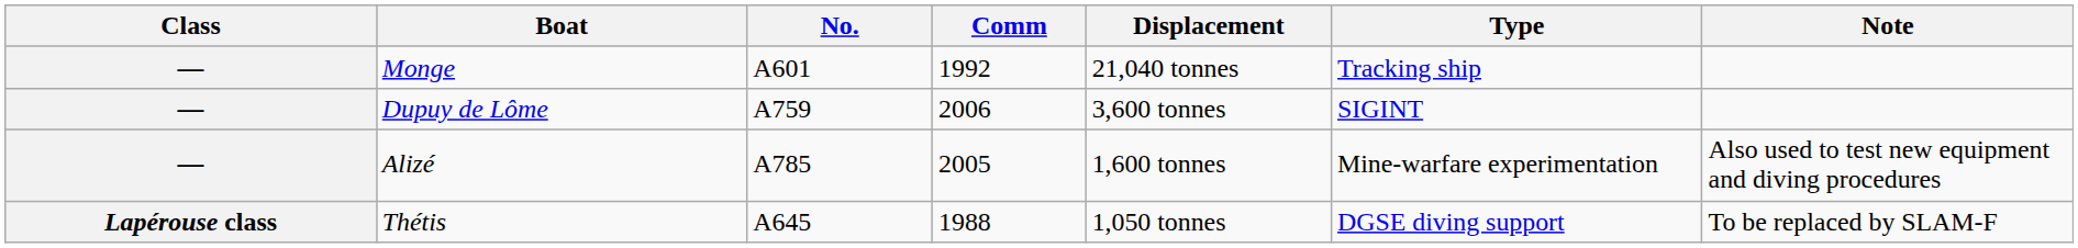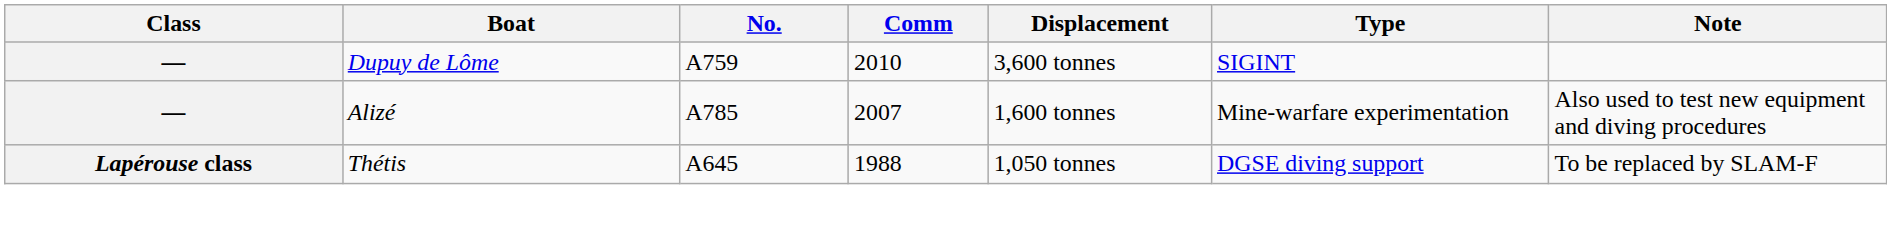 <table class="wikitable" style="margin:auto; width:100%;">
 <tr>
 <th style="text-align:center; width:10%;">Class</th>
 <th style="text-align:center; width:10%;">Boat</th>
 <th style="text-align:center; width:5%;"><a href='#'>No.</a></th>
 <th style="text-align:center; width:4%;"><a href='#'>Comm</a></th>
 <th style="text-align:center; width:5%;">Displacement</th>
 <th style="text-align:center; width:10%;">Type</th>
 <th style="text-align:center; width:10%;">Note</th>
 </tr>
 <tr>
 <th>—</th>
-<td><a href='#'><em>Monge</em></a></td>
-<td>A601</td>
-<td>1992</td>
-<td>21,040 tonnes</td>
-<td><a href='#'>Tracking ship</a></td>
-<td></td>
-</tr>
-<tr>
-<th>—</th>
 <td><a href='#'><em>Dupuy de Lôme</em></a></td>
 <td>A759</td>
-<td>2006</td>
+<td>2010</td>
 <td>3,600 tonnes</td>
 <td><a href='#'>SIGINT</a></td>
 <td></td>
 </tr>
 <tr>
 <th>—</th>
 <td><em>Alizé</em></td>
 <td>A785</td>
-<td>2005</td>
+<td>2007</td>
 <td>1,600 tonnes</td>
 <td>Mine-warfare experimentation</td>
 <td>Also used to test new equipment and diving procedures</td>
 </tr>
 <tr>
 <th><em>Lapérouse</em> class</th>
 <td><em>Thétis</em></td>
 <td>A645</td>
 <td>1988</td>
 <td>1,050 tonnes</td>
 <td><a href='#'>DGSE diving support</a></td>
 <td>To be replaced by SLAM-F</td>
 </tr>
 </table>
